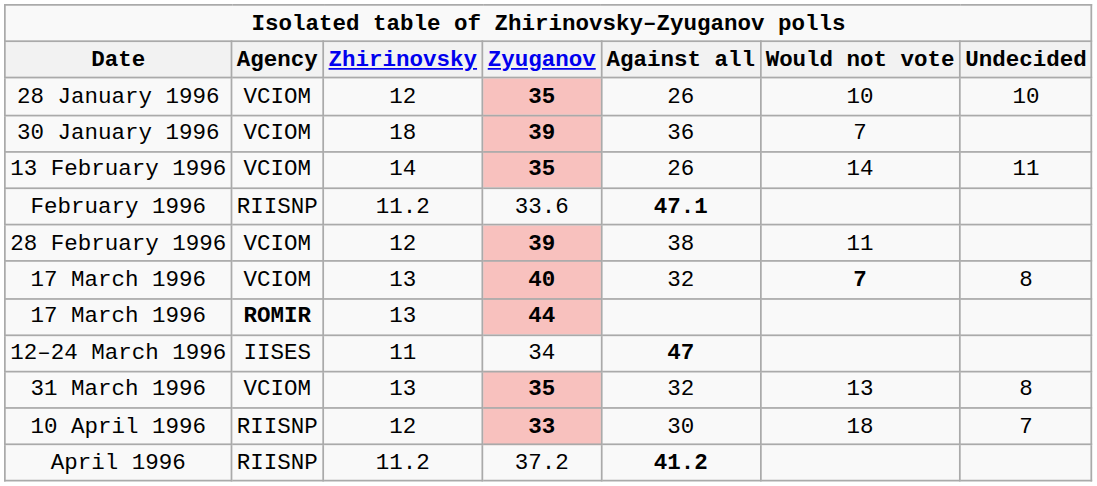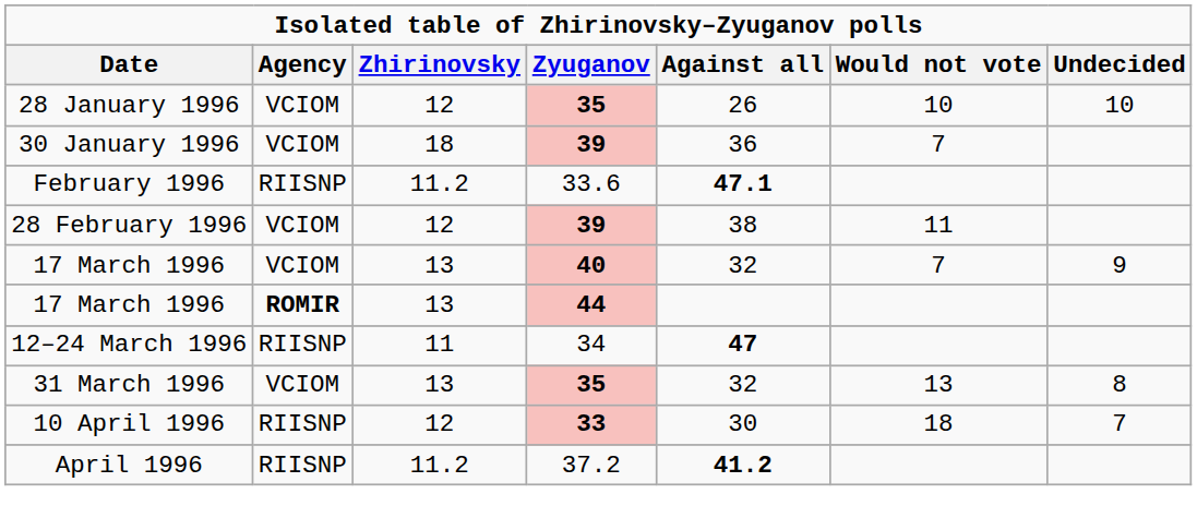 <table class="wikitable mw-collapsible mw-collapsed" style=text-align:center>
 <tr>
 <td colspan=7><strong>Isolated table of Zhirinovsky–Zyuganov polls</strong></td>
 </tr>
 <tr>
 <th>Date</th>
 <th>Agency</th>
 <th><a href='#'>Zhirinovsky</a></th>
 <th><a href='#'>Zyuganov</a></th>
 <th>Against all</th>
 <th>Would not vote</th>
 <th>Undecided</th>
 </tr>
 <tr>
 <td>28 January 1996</td>
 <td>VCIOM</td>
 <td>12</td>
 <td style="background:#F8C1BE"><strong>35</strong></td>
 <td>26</td>
 <td>10</td>
 <td>10</td>
 </tr>
 <tr>
 <td>30 January 1996</td>
 <td>VCIOM</td>
 <td>18</td>
 <td style="background:#F8C1BE"><strong>39</strong></td>
 <td>36</td>
 <td>7</td>
 <td></td>
 </tr>
 <tr>
-<td>13 February 1996</td>
-<td>VCIOM</td>
-<td>14</td>
-<td style="background:#F8C1BE"><strong>35</strong></td>
-<td>26</td>
-<td>14</td>
-<td>11</td>
-</tr>
-<tr>
 <td>February 1996</td>
 <td>RIISNP</td>
 <td>11.2</td>
 <td>33.6</td>
 <td><strong>47.1</strong></td>
 <td></td>
 <td></td>
 </tr>
 <tr>
 <td>28 February 1996</td>
 <td>VCIOM</td>
 <td>12</td>
 <td style="background:#F8C1BE"><strong>39</strong></td>
 <td>38</td>
 <td>11</td>
 <td></td>
 </tr>
 <tr>
 <td>17 March 1996</td>
 <td>VCIOM</td>
 <td>13</td>
 <td style="background:#F8C1BE"><strong>40</strong></td>
 <td>32</td>
-<td><strong>7</strong></td>
-<td>8</td>
+<td>7</td>
+<td>9</td>
 </tr>
 <tr>
 <td>17 March 1996</td>
 <td><strong>ROMIR</strong></td>
 <td>13</td>
 <td style="background:#F8C1BE"><strong>44</strong></td>
 <td></td>
 <td></td>
 <td></td>
 </tr>
 <tr>
 <td>12–24 March 1996</td>
-<td>IISES</td>
+<td>RIISNP</td>
 <td>11</td>
 <td>34</td>
 <td><strong>47</strong></td>
 <td></td>
 <td></td>
 </tr>
 <tr>
 <td>31 March 1996</td>
 <td>VCIOM</td>
 <td>13</td>
 <td style="background:#F8C1BE"><strong>35</strong></td>
 <td>32</td>
 <td>13</td>
 <td>8</td>
 </tr>
 <tr>
 <td>10 April 1996</td>
 <td>RIISNP</td>
 <td>12</td>
 <td style="background:#F8C1BE"><strong>33</strong></td>
 <td>30</td>
 <td>18</td>
 <td>7</td>
 </tr>
 <tr>
 <td>April 1996</td>
 <td>RIISNP</td>
 <td>11.2</td>
 <td>37.2</td>
 <td><strong>41.2</strong></td>
 <td></td>
 <td></td>
 </tr>
 </table>
